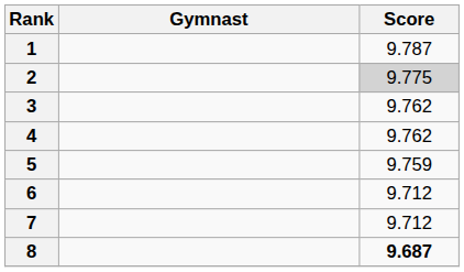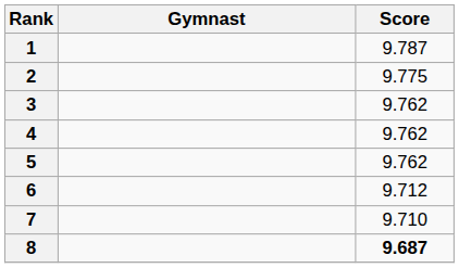 <table class="wikitable sortable" style="text-align:center">
 <tr>
 <th>Rank</th>
 <th style="width:16em">Gymnast</th>
 <th style="width:5em">Score</th>
 </tr>
 <tr>
 <th>1</th>
 <td align="left"></td>
 <td>9.787</td>
 </tr>
 <tr>
 <th>2</th>
 <td align="left"></td>
-<td style="background: lightgrey;">9.775</td>
+<td>9.775</td>
 </tr>
 <tr>
 <th>3</th>
 <td align="left"></td>
 <td>9.762</td>
 </tr>
 <tr>
 <th>4</th>
 <td align="left"></td>
 <td>9.762</td>
 </tr>
 <tr>
 <th>5</th>
 <td align="left"></td>
-<td>9.759</td>
+<td>9.762</td>
 </tr>
 <tr>
 <th>6</th>
 <td align="left"></td>
 <td>9.712</td>
 </tr>
 <tr>
 <th>7</th>
 <td align="left"></td>
-<td>9.712</td>
+<td>9.710</td>
 </tr>
 <tr>
 <th>8</th>
 <td align="left"></td>
 <td><strong>9.687</strong></td>
 </tr>
 <tr>
 </tr>
 </table>
